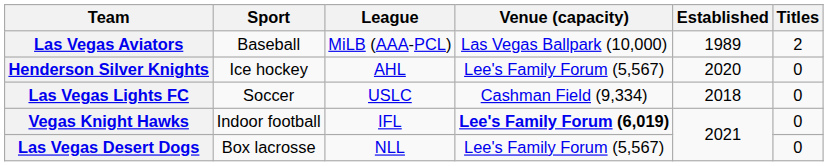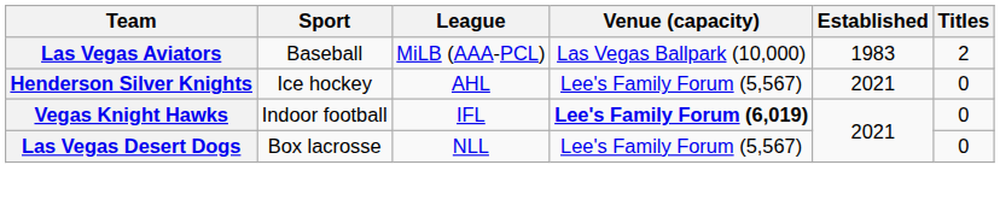 <table class="wikitable" style="font-size: 90%;" |>
 <tr style="text-align:center;">
 <th>Team</th>
 <th>Sport</th>
 <th>League</th>
 <th>Venue (capacity)</th>
 <th>Established</th>
 <th>Titles</th>
 </tr>
 <tr style="text-align:center;">
 <th><a href='#'>Las Vegas Aviators</a></th>
 <td>Baseball</td>
 <td><a href='#'>MiLB</a> (<a href='#'>AAA</a>-<a href='#'>PCL</a>)</td>
 <td><a href='#'>Las Vegas Ballpark</a> (10,000)</td>
-<td style="text-align:center;">1989</td>
+<td style="text-align:center;">1983</td>
 <td style="text-align:center;">2</td>
 </tr>
 <tr style="text-align:center;">
 <th><a href='#'>Henderson Silver Knights</a></th>
 <td>Ice hockey</td>
 <td><a href='#'>AHL</a></td>
 <td><a href='#'>Lee's Family Forum</a> (5,567)</td>
-<td style="text-align:center;">2020</td>
-<td style="text-align:center;">0</td>
-</tr>
-<tr style="text-align:center;">
-<th><a href='#'>Las Vegas Lights FC</a></th>
-<td>Soccer</td>
-<td><a href='#'>USLC</a></td>
-<td><a href='#'>Cashman Field</a> (9,334)</td>
-<td style="text-align:center;">2018</td>
+<td style="text-align:center;">2021</td>
 <td style="text-align:center;">0</td>
 </tr>
 <tr style="text-align:center;">
 <th><a href='#'>Vegas Knight Hawks</a></th>
 <td>Indoor football</td>
 <td><a href='#'>IFL</a></td>
 <td><strong><a href='#'>Lee's Family Forum</a> (6,019)</strong></td>
 <td style="text-align:center;" rowspan=2>2021</td>
 <td style="text-align:center;">0</td>
 </tr>
 <tr style="text-align:center;">
 <th><a href='#'>Las Vegas Desert Dogs</a></th>
 <td>Box lacrosse</td>
 <td><a href='#'>NLL</a></td>
 <td><a href='#'>Lee's Family Forum</a> (5,567)</td>
 <td style="text-align:center;">0</td>
 </tr>
 </table>
